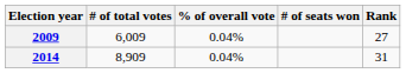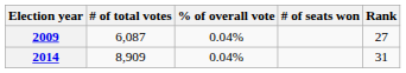 <table class="wikitable">
 <tr>
 <th>Election year</th>
 <th># of total votes</th>
 <th>% of overall vote</th>
 <th># of seats won</th>
 <th>Rank</th>
 </tr>
 <tr>
 <th><a href='#'>2009</a></th>
-<td style="text-align:center;">6,009 </td>
+<td style="text-align:center;">6,087 </td>
 <td style="text-align:center;">0.04% </td>
 <td style="text-align:center;"></td>
 <td style="text-align:center;">27 </td>
 </tr>
 <tr>
 <th><a href='#'>2014</a></th>
 <td style="text-align:center;">8,909 </td>
 <td style="text-align:center;">0.04% </td>
 <td style="text-align:center;"></td>
 <td style="text-align:center;">31 </td>
 </tr>
 </table>
